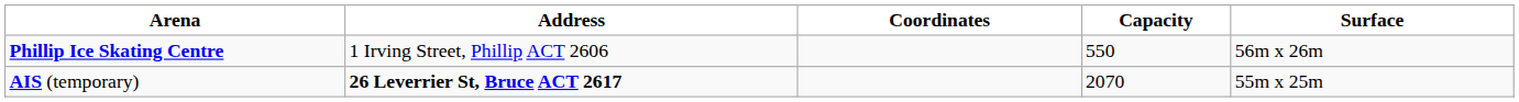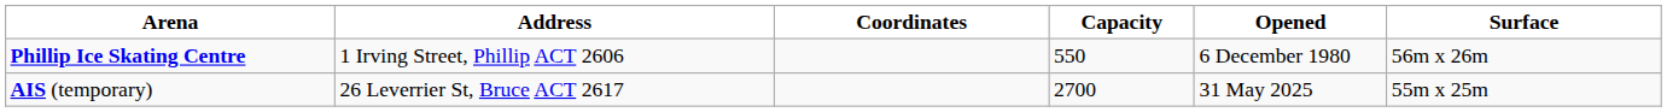 <table class="wikitable">
 <tr>
 <th style="background:white; width:12%">Arena</th>
 <th style="background:white; width:16%">Address</th>
 <th style="background:white; width:10%">Coordinates</th>
 <th style="background:white; width:5%">Capacity</th>
+<th style="background:white; width:7%">Opened</th>
 <th style="background:white; width:10%">Surface</th>
 </tr>
 <tr>
 <td><strong><a href='#'>Phillip Ice Skating Centre</a></strong></td>
 <td>1 Irving Street, <a href='#'>Phillip</a> <a href='#'>ACT</a> 2606</td>
 <td></td>
 <td>550</td>
+<td>6 December 1980</td>
 <td>56m x 26m</td>
 </tr>
 <tr>
 <td><a href='#'><strong>AIS</strong></a> (temporary)</td>
-<td><strong>26 Leverrier St, <a href='#'>Bruce</a> <a href='#'>ACT</a> 2617</strong></td>
+<td>26 Leverrier St, <a href='#'>Bruce</a> <a href='#'>ACT</a> 2617</td>
 <td></td>
-<td>2070</td>
+<td>2700</td>
+<td>31 May 2025</td>
 <td>55m x 25m</td>
 </tr>
 </table>
